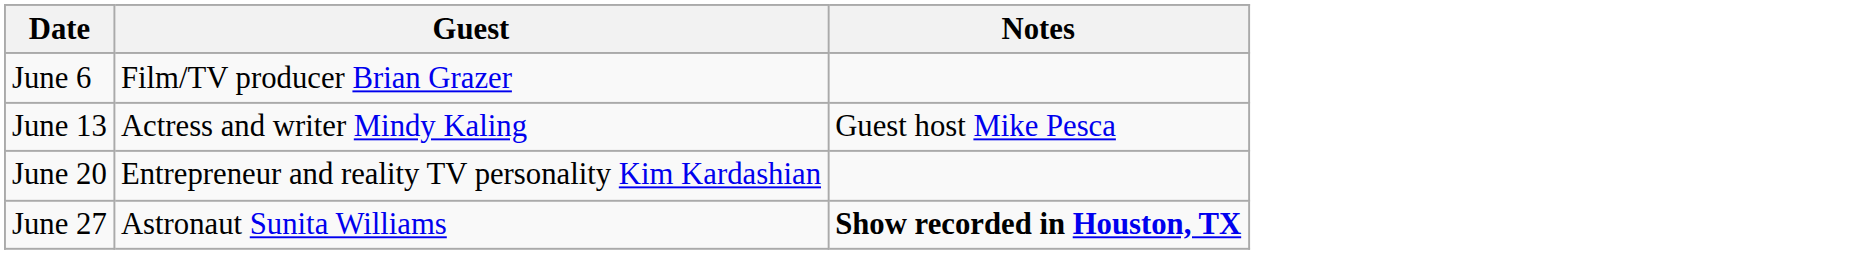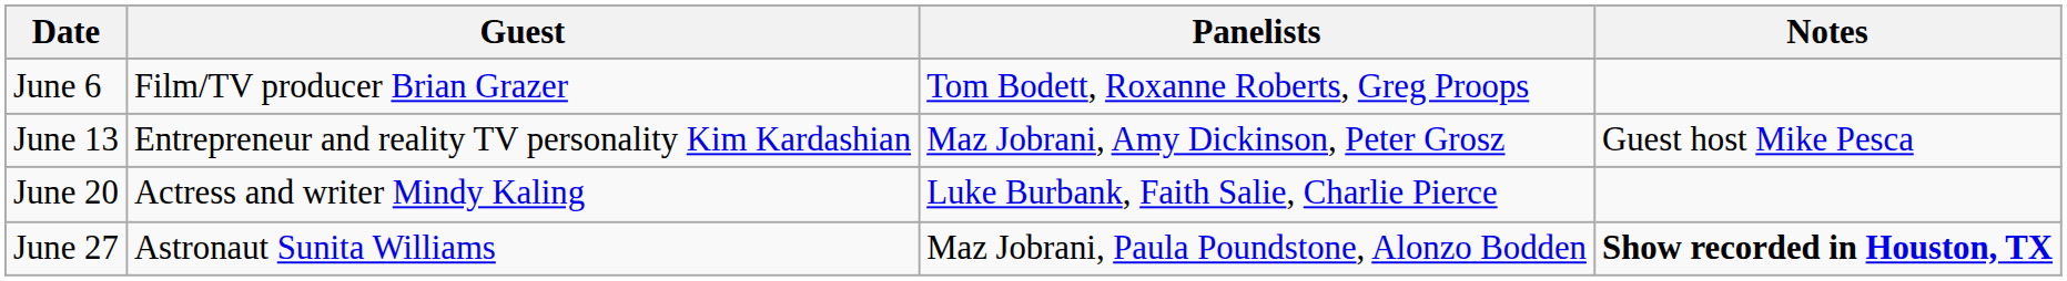 <table class="wikitable">
 <tr>
 <th>Date</th>
 <th>Guest</th>
+<th>Panelists</th>
 <th>Notes</th>
 </tr>
 <tr>
 <td>June 6</td>
 <td>Film/TV producer <a href='#'>Brian Grazer</a></td>
+<td><a href='#'>Tom Bodett</a>, <a href='#'>Roxanne Roberts</a>, <a href='#'>Greg Proops</a></td>
 <td></td>
 </tr>
 <tr>
 <td>June 13</td>
-<td>Actress and writer <a href='#'>Mindy Kaling</a></td>
+<td>Entrepreneur and reality TV personality <a href='#'>Kim Kardashian</a></td>
+<td><a href='#'>Maz Jobrani</a>, <a href='#'>Amy Dickinson</a>, <a href='#'>Peter Grosz</a></td>
 <td>Guest host <a href='#'>Mike Pesca</a></td>
 </tr>
 <tr>
 <td>June 20</td>
-<td>Entrepreneur and reality TV personality <a href='#'>Kim Kardashian</a></td>
+<td>Actress and writer <a href='#'>Mindy Kaling</a></td>
+<td><a href='#'>Luke Burbank</a>, <a href='#'>Faith Salie</a>, <a href='#'>Charlie Pierce</a></td>
 <td></td>
 </tr>
 <tr>
 <td>June 27</td>
 <td>Astronaut <a href='#'>Sunita Williams</a></td>
+<td>Maz Jobrani, <a href='#'>Paula Poundstone</a>, <a href='#'>Alonzo Bodden</a></td>
 <td><strong>Show recorded in <a href='#'>Houston, TX</a></strong></td>
 </tr>
 </table>
